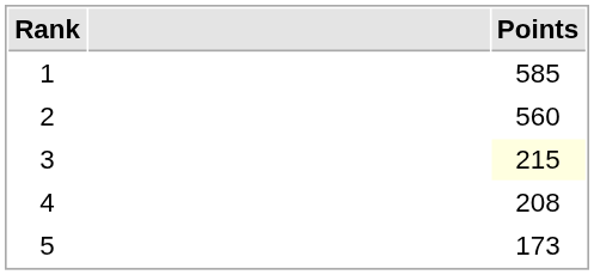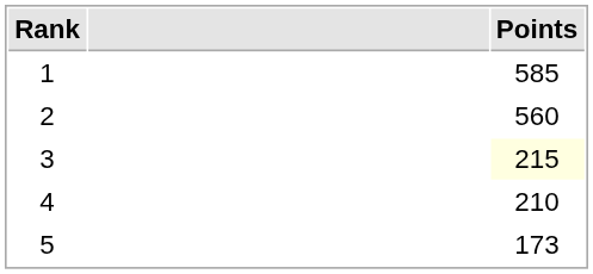 <table cellspacing="1" cellpadding="3" style="border:1px solid #AAAAAA;font-size:86%">
 <tr bgcolor="#E4E4E4">
 <th style="border-bottom:1px solid #AAAAAA" width=10>Rank</th>
 <th style="border-bottom:1px solid #AAAAAA" width=200></th>
 <th style="border-bottom:1px solid #AAAAAA" width=20>Points</th>
 </tr>
 <tr>
 <td style="text-align:center;">1</td>
 <td></td>
 <td align=center>585</td>
 </tr>
 <tr>
 <td style="text-align:center;">2</td>
 <td></td>
 <td align=center>560</td>
 </tr>
 <tr>
 <td style="text-align:center;">3</td>
 <td></td>
 <td align=center style="background: lightyellow;">215</td>
 </tr>
 <tr>
 <td style="text-align:center;">4</td>
 <td></td>
-<td align=center>208</td>
+<td align=center>210</td>
 </tr>
 <tr>
 <td style="text-align:center;">5</td>
 <td></td>
 <td align=center>173</td>
 </tr>
 </table>
